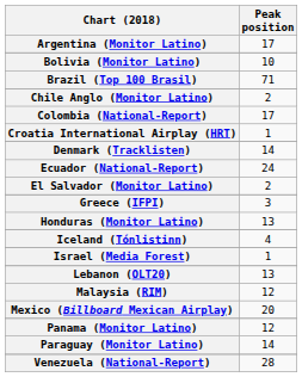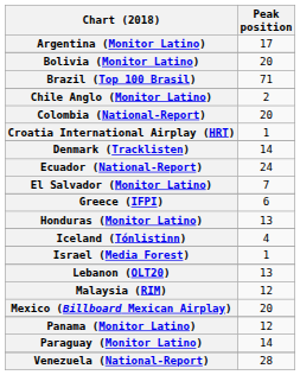 <table class="wikitable sortable plainrowheaders" style="text-align:center">
 <tr>
 <th scope="col">Chart (2018)</th>
 <th scope="col">Peak<br> position</th>
 </tr>
 <tr>
 <th scope="row">Argentina (<a href='#'>Monitor Latino</a>)</th>
 <td>17</td>
 </tr>
 <tr>
 </tr>
 <tr>
 </tr>
 <tr>
 </tr>
 <tr>
 </tr>
 <tr>
 <th scope="row">Bolivia (<a href='#'>Monitor Latino</a>)</th>
-<td>10</td>
+<td>20</td>
 </tr>
 <tr>
 <th scope="row">Brazil (<a href='#'>Top 100 Brasil</a>)</th>
 <td>71</td>
 </tr>
 <tr>
 </tr>
 <tr>
 </tr>
 <tr>
 </tr>
 <tr>
 </tr>
 <tr>
 <th scope="row">Chile Anglo (<a href='#'>Monitor Latino</a>)</th>
 <td>2</td>
 </tr>
 <tr>
 <th scope="row">Colombia (<a href='#'>National-Report</a>)</th>
-<td>17</td>
+<td>20</td>
 </tr>
 <tr>
 <th scope="row">Croatia International Airplay (<a href='#'>HRT</a>)</th>
 <td>1</td>
 </tr>
 <tr>
 </tr>
 <tr>
 <th scope="row">Denmark (<a href='#'>Tracklisten</a>)</th>
 <td>14</td>
 </tr>
 <tr>
 <th scope="row">Ecuador (<a href='#'>National-Report</a>)</th>
 <td>24</td>
 </tr>
 <tr>
 <th scope="row">El Salvador (<a href='#'>Monitor Latino</a>)</th>
-<td>2</td>
+<td>7</td>
 </tr>
 <tr>
 </tr>
 <tr>
 </tr>
 <tr>
 </tr>
 <tr>
 <th scope="row">Greece (<a href='#'>IFPI</a>)</th>
-<td>3</td>
+<td>6</td>
 </tr>
 <tr>
 <th scope="row">Honduras (<a href='#'>Monitor Latino</a>)</th>
 <td>13</td>
 </tr>
 <tr>
 </tr>
 <tr>
 </tr>
 <tr>
 </tr>
 <tr>
 <th scope="row">Iceland (<a href='#'>Tónlistinn</a>)</th>
 <td>4</td>
 </tr>
 <tr>
 </tr>
 <tr>
 <th scope="row">Israel (<a href='#'>Media Forest</a>)</th>
 <td>1</td>
 </tr>
 <tr>
 </tr>
 <tr>
 </tr>
 <tr>
 <th scope="row">Lebanon (<a href='#'>OLT20</a>)</th>
 <td>13</td>
 </tr>
 <tr>
 <th scope="row">Malaysia (<a href='#'>RIM</a>)</th>
 <td>12</td>
 </tr>
 <tr>
 <th scope="row">Mexico (<a href='#'><em>Billboard</em> Mexican Airplay</a>)</th>
 <td>20</td>
 </tr>
 <tr>
 </tr>
 <tr>
 </tr>
 <tr>
 </tr>
 <tr>
 </tr>
 <tr>
 <th scope="row">Panama (<a href='#'>Monitor Latino</a>)</th>
 <td>12</td>
 </tr>
 <tr>
 <th scope="row">Paraguay (<a href='#'>Monitor Latino</a>)</th>
 <td>14</td>
 </tr>
 <tr>
 </tr>
 <tr>
 </tr>
 <tr>
 </tr>
 <tr>
 </tr>
 <tr>
 </tr>
 <tr>
 </tr>
 <tr>
 </tr>
 <tr>
 </tr>
 <tr>
 </tr>
 <tr>
 </tr>
 <tr>
 </tr>
 <tr>
 </tr>
 <tr>
 </tr>
 <tr>
 </tr>
 <tr>
 </tr>
 <tr>
 </tr>
 <tr>
 <th scope="row">Venezuela (<a href='#'>National-Report</a>)</th>
 <td>28</td>
 </tr>
 </table>
